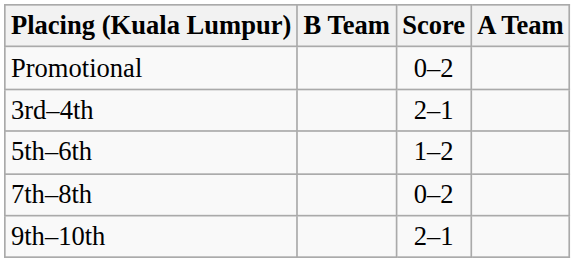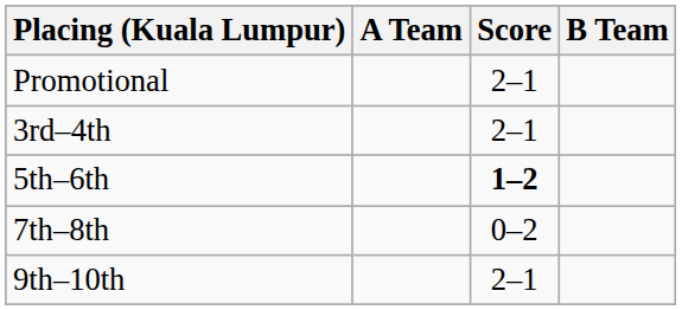 <table class=wikitable style="border:1px solid #AAAAAA;">
 <tr>
 <th>Placing (Kuala Lumpur)</th>
+<th>A Team</th>
+<th>Score</th>
 <th>B Team</th>
-<th>Score</th>
-<th>A Team</th>
 </tr>
 <tr>
 <td>Promotional</td>
-<td><strong></strong></td>
-<td align="center">0–2</td>
-<td></td>
-</tr>
-<tr>
-<td>3rd–4th</td>
 <td></td>
 <td align="center">2–1</td>
 <td><strong></strong></td>
 </tr>
 <tr>
-<td>5th–6th</td>
+<td>3rd–4th</td>
 <td><strong></strong></td>
-<td align="center">1–2</td>
+<td align="center">2–1</td>
 <td></td>
 </tr>
 <tr>
+<td>5th–6th</td>
+<td></td>
+<td align="center"><strong>1–2</strong></td>
+<td><strong></strong></td>
+</tr>
+<tr>
 <td>7th–8th</td>
+<td></td>
+<td align="center">0–2</td>
 <td><strong></strong></td>
-<td align="center">0–2</td>
-<td></td>
 </tr>
 <tr>
 <td>9th–10th</td>
+<td><strong></strong></td>
+<td align="center">2–1</td>
 <td></td>
-<td align="center">2–1</td>
-<td><strong></strong></td>
 </tr>
 </table>
